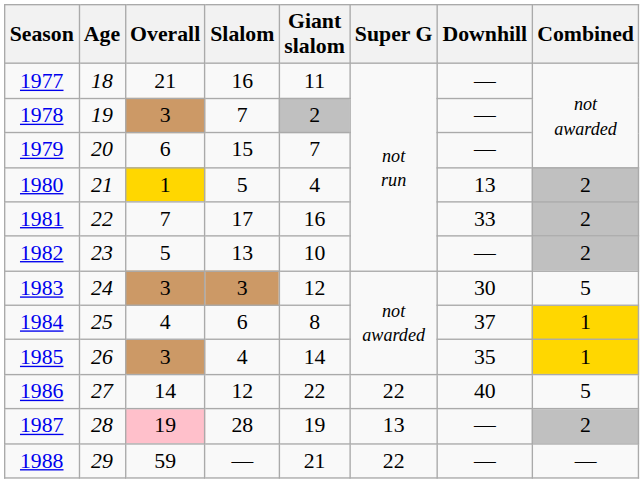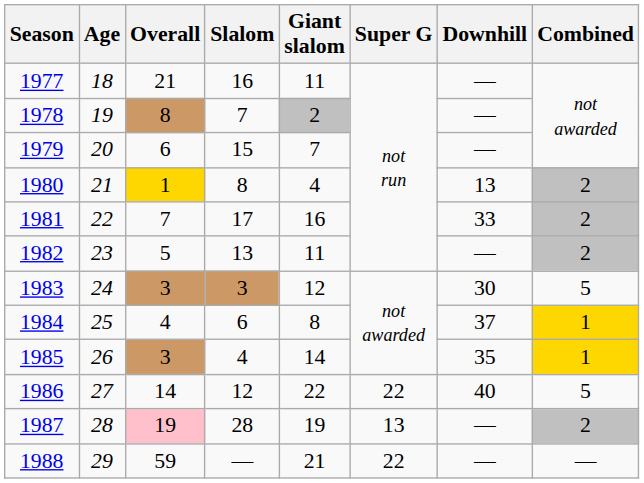 <table class=wikitable style="text-align:center">
 <tr>
 <th>Season</th>
 <th>Age</th>
 <th>Overall</th>
 <th>Slalom</th>
 <th>Giant<br>slalom</th>
 <th>Super G</th>
 <th>Downhill</th>
 <th>Combined</th>
 </tr>
 <tr>
 <td><a href='#'>1977</a></td>
 <td><em>18</em></td>
 <td>21</td>
 <td>16</td>
 <td>11</td>
 <td rowspan=6><small><em>not<br>run</em> </small></td>
 <td>—</td>
 <td rowspan=3><small><em>not<br>awarded</em> </small></td>
 </tr>
 <tr>
 <td><a href='#'>1978</a></td>
 <td><em>19</em></td>
-<td bgcolor="cc9966">3</td>
+<td bgcolor="cc9966">8</td>
 <td>7</td>
 <td bgcolor="silver">2</td>
 <td>—</td>
 </tr>
 <tr>
 <td><a href='#'>1979</a></td>
 <td><em>20</em></td>
 <td>6</td>
 <td>15</td>
 <td>7</td>
 <td>—</td>
 </tr>
 <tr>
 <td><a href='#'>1980</a></td>
 <td><em>21</em></td>
 <td bgcolor="gold">1</td>
-<td>5</td>
+<td>8</td>
 <td>4</td>
 <td>13</td>
 <td bgcolor="silver">2</td>
 </tr>
 <tr>
 <td><a href='#'>1981</a></td>
 <td><em>22</em></td>
 <td>7</td>
 <td>17</td>
 <td>16</td>
 <td>33</td>
 <td bgcolor="silver">2</td>
 </tr>
 <tr>
 <td><a href='#'>1982</a></td>
 <td><em>23</em></td>
 <td>5</td>
 <td>13</td>
-<td>10</td>
+<td>11</td>
 <td>—</td>
 <td bgcolor="silver">2</td>
 </tr>
 <tr>
 <td><a href='#'>1983</a></td>
 <td><em>24</em></td>
 <td bgcolor="cc9966">3</td>
 <td bgcolor="cc9966">3</td>
 <td>12</td>
 <td rowspan=3><small><em>not<br>awarded</em> </small></td>
 <td>30</td>
 <td>5</td>
 </tr>
 <tr>
 <td><a href='#'>1984</a></td>
 <td><em>25</em></td>
 <td>4</td>
 <td>6</td>
 <td>8</td>
 <td>37</td>
 <td bgcolor="gold">1</td>
 </tr>
 <tr>
 <td><a href='#'>1985</a></td>
 <td><em>26</em></td>
 <td bgcolor="cc9966">3</td>
 <td>4</td>
 <td>14</td>
 <td>35</td>
 <td bgcolor="gold">1</td>
 </tr>
 <tr>
 <td><a href='#'>1986</a></td>
 <td><em>27</em></td>
 <td>14</td>
 <td>12</td>
 <td>22</td>
 <td>22</td>
 <td>40</td>
 <td>5</td>
 </tr>
 <tr>
 <td><a href='#'>1987</a></td>
 <td><em>28</em></td>
 <td style="background: pink;">19</td>
 <td>28</td>
 <td>19</td>
 <td>13</td>
 <td>—</td>
 <td bgcolor="silver">2</td>
 </tr>
 <tr>
 <td><a href='#'>1988</a></td>
 <td><em>29</em></td>
 <td>59</td>
 <td>—</td>
 <td>21</td>
 <td>22</td>
 <td>—</td>
 <td>—</td>
 </tr>
 </table>
